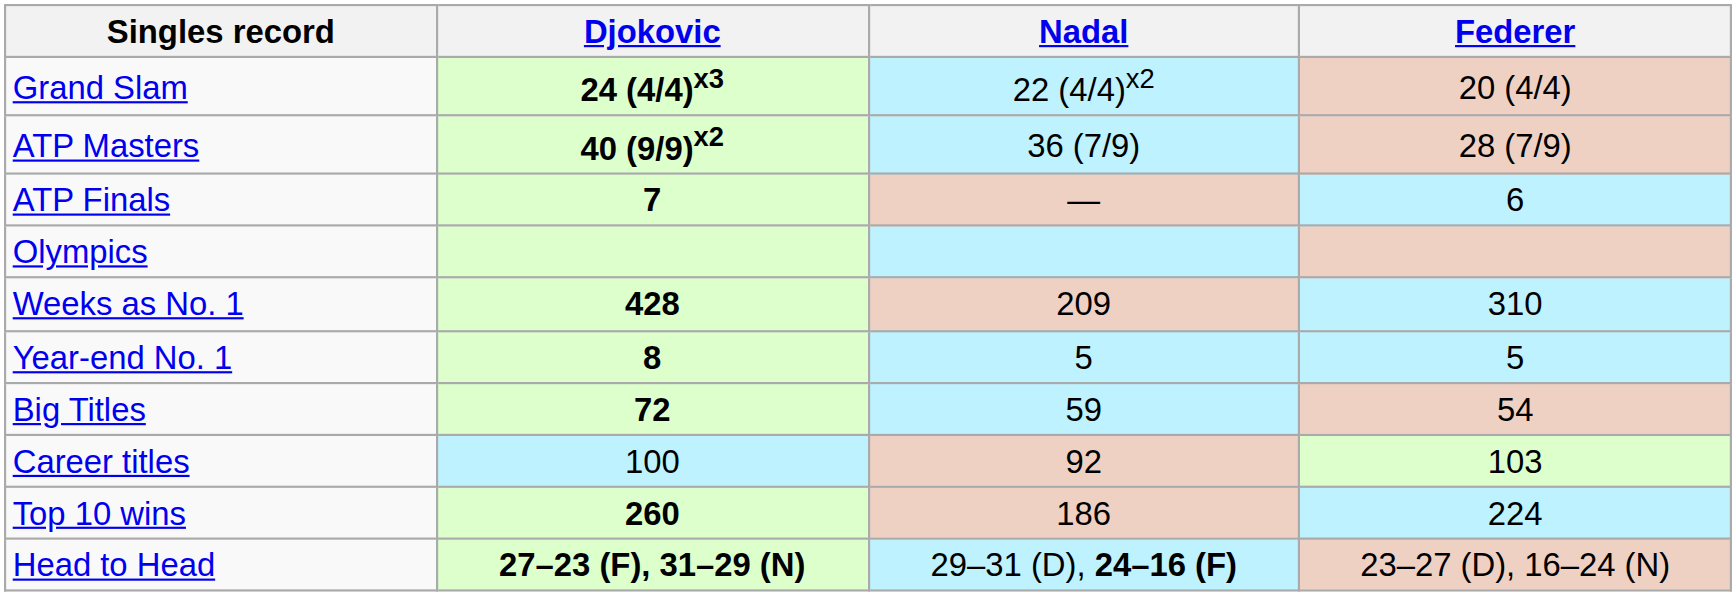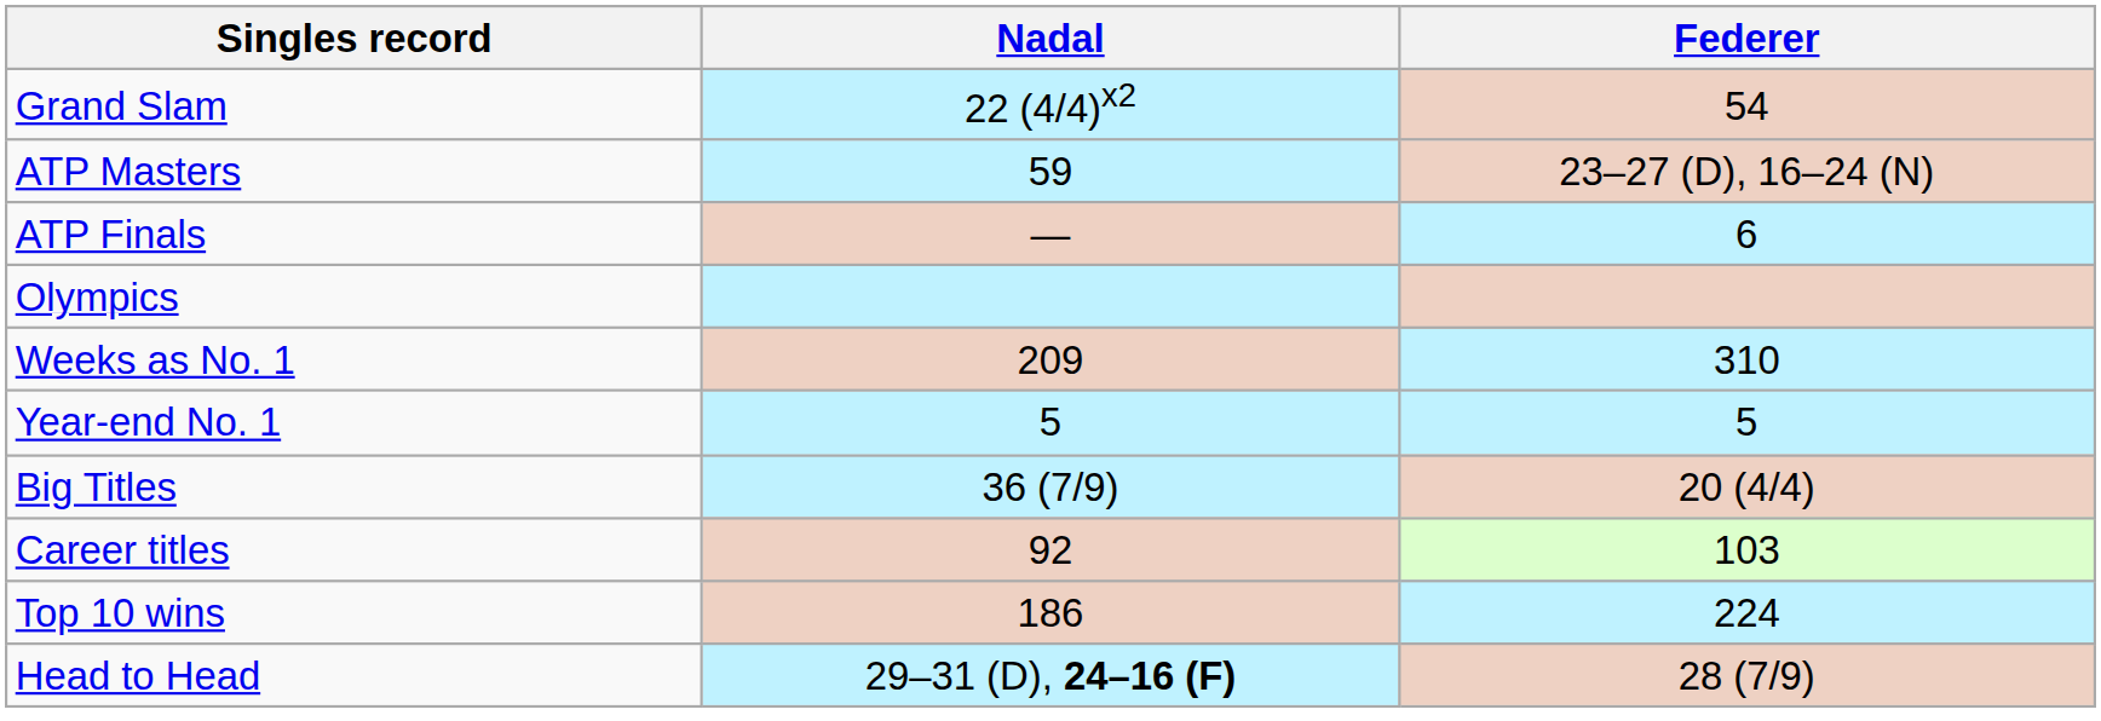 <table class="wikitable nowrap" style="text-align: center; width: 800px; font-size:95%;">
 <tr>
 <th width="100">Singles record</th>
-<th width="100"> <a href='#'>Djokovic</a></th>
 <th width="100"> <a href='#'>Nadal</a></th>
 <th width="100"> <a href='#'>Federer</a></th>
 </tr>
 <tr>
 <td style="text-align:left"><a href='#'>Grand Slam</a></td>
-<td bgcolor="#dcffcc"><strong>24 (4/4)<sup>x3</sup></strong></td>
 <td bgcolor="#bff2ff">22 (4/4)<sup>x2</sup></td>
-<td bgcolor="#eed1c3">20 (4/4)</td>
+<td bgcolor="#eed1c3">54</td>
 </tr>
 <tr>
 <td style="text-align:left"><a href='#'>ATP Masters</a></td>
-<td bgcolor="#dcffcc"><strong>40 (9/9)<sup>x2</sup></strong></td>
-<td bgcolor="#bff2ff">36 (7/9)</td>
-<td bgcolor="#eed1c3">28 (7/9)</td>
+<td bgcolor="#bff2ff">59</td>
+<td bgcolor="#eed1c3">23–27 (D), 16–24 (N)</td>
 </tr>
 <tr>
 <td style="text-align:left"><a href='#'>ATP Finals</a></td>
-<td bgcolor="#dcffcc"><strong>7</strong></td>
 <td bgcolor="#eed1c3">—</td>
 <td bgcolor="#bff2ff">6</td>
 </tr>
 <tr>
 <td style="text-align:left"><a href='#'>Olympics</a></td>
-<td bgcolor="#dcffcc"> </td>
 <td bgcolor="#bff2ff"></td>
 <td bgcolor="#eed1c3"></td>
 </tr>
 <tr>
 <td style="text-align:left"><a href='#'>Weeks as No. 1</a></td>
-<td bgcolor="#dcffcc"><strong>428</strong></td>
 <td bgcolor="#eed1c3">209</td>
 <td bgcolor="#bff2ff">310</td>
 </tr>
 <tr>
 <td style="text-align:left"><a href='#'>Year-end No. 1</a></td>
-<td bgcolor="#dcffcc"><strong>8</strong></td>
 <td bgcolor="#bff2ff">5</td>
 <td bgcolor="#bff2ff">5</td>
 </tr>
 <tr>
 <td style="text-align:left"><a href='#'>Big Titles</a></td>
-<td bgcolor="#dcffcc"><strong>72</strong></td>
-<td bgcolor="#bff2ff">59</td>
-<td bgcolor="#eed1c3">54</td>
+<td bgcolor="#bff2ff">36 (7/9)</td>
+<td bgcolor="#eed1c3">20 (4/4)</td>
 </tr>
 <tr>
 <td style="text-align:left"><a href='#'>Career titles</a></td>
-<td bgcolor="#bff2ff">100</td>
 <td bgcolor="#eed1c3">92</td>
 <td bgcolor="#dcffcc">103</td>
 </tr>
 <tr>
 <td style="text-align:left"><a href='#'>Top 10 wins</a></td>
-<td bgcolor="#dcffcc"><strong>260</strong></td>
 <td bgcolor="#eed1c3">186</td>
 <td bgcolor="#bff2ff">224</td>
 </tr>
 <tr>
 <td style="text-align:left"><a href='#'>Head to Head</a></td>
-<td bgcolor="#dcffcc"><strong>27–23 (F), 31–29 (N)</strong></td>
 <td bgcolor="#bff2ff">29–31 (D), <strong>24–16 (F)</strong></td>
-<td bgcolor="#eed1c3">23–27 (D), 16–24 (N)</td>
+<td bgcolor="#eed1c3">28 (7/9)</td>
 </tr>
 </table>
